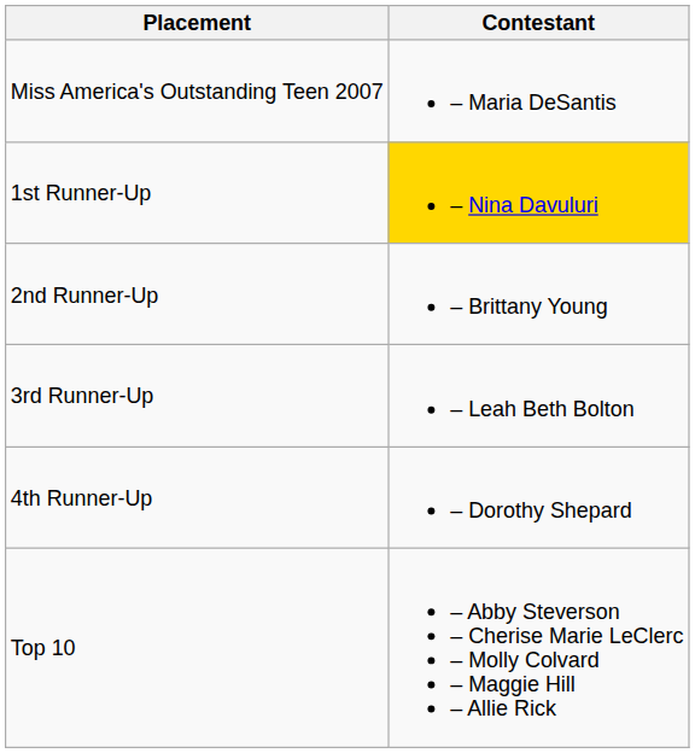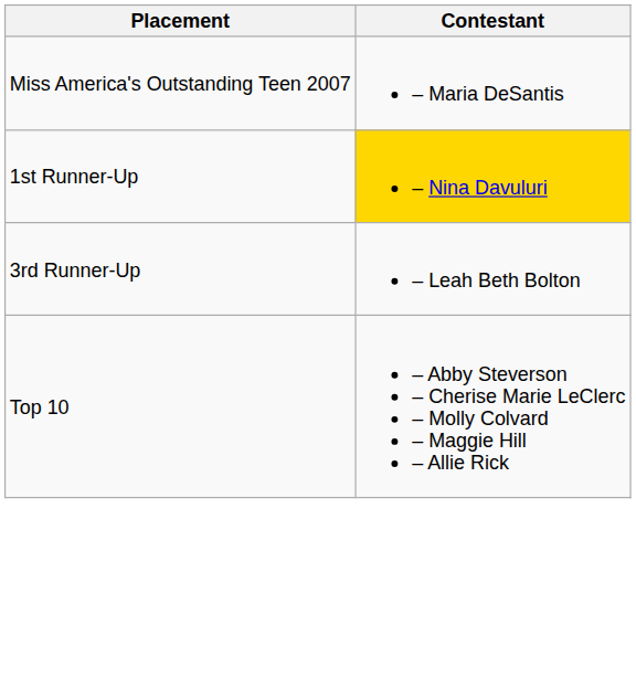 <table class="wikitable sortable" style="font-size: 95%;">
 <tr>
 <th>Placement</th>
 <th>Contestant</th>
 </tr>
 <tr>
 <td>Miss America's Outstanding Teen 2007</td>
 <td><br><ul><li> – Maria DeSantis</li></ul></td>
 </tr>
 <tr>
 <td>1st Runner-Up</td>
 <td style="background: gold;"><br><ul><li> – <a href='#'>Nina Davuluri</a></li></ul></td>
 </tr>
 <tr>
-<td>2nd Runner-Up</td>
-<td><br><ul><li> – Brittany Young</li></ul></td>
-</tr>
-<tr>
 <td>3rd Runner-Up</td>
 <td><br><ul><li> – Leah Beth Bolton</li></ul></td>
-</tr>
-<tr>
-<td>4th Runner-Up</td>
-<td><br><ul><li> – Dorothy Shepard</li></ul></td>
 </tr>
 <tr>
 <td>Top 10</td>
 <td><br><ul><li> – Abby Steverson</li><li> – Cherise Marie LeClerc</li><li> – Molly Colvard</li><li> – Maggie Hill</li><li> – Allie Rick</li></ul></td>
 </tr>
 </table>
